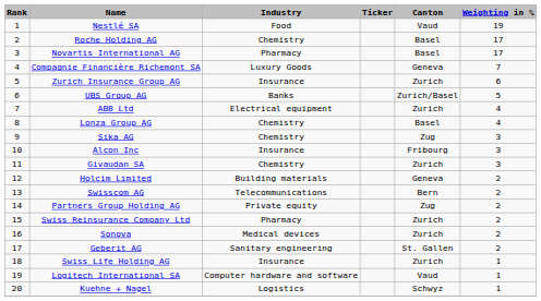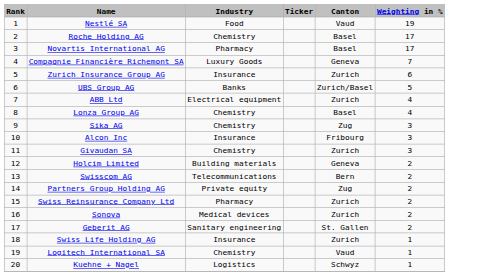 <table class="wikitable sortable" style="text-align:center;">
 <tr>
 <th style="color: black; background-color: #C0C0C0;">Rank</th>
 <th style="color: black; background-color: #C0C0C0;">Name</th>
 <th style="color: black; background-color: #C0C0C0;">Industry</th>
 <th style="color: black; background-color: #C0C0C0;">Ticker</th>
 <th style="color: black; background-color: #C0C0C0;">Canton</th>
 <th style="color: black; background-color: #C0C0C0;"><a href='#'>Weighting</a> in %</th>
 </tr>
 <tr>
 <td>1</td>
 <td><a href='#'>Nestlé SA</a></td>
 <td>Food</td>
 <td></td>
 <td>Vaud</td>
 <td>19</td>
 </tr>
 <tr>
 <td>2</td>
 <td><a href='#'>Roche Holding AG</a></td>
 <td>Chemistry</td>
 <td></td>
 <td>Basel</td>
 <td>17</td>
 </tr>
 <tr>
 <td>3</td>
 <td><a href='#'>Novartis International AG</a></td>
 <td>Pharmacy</td>
 <td></td>
 <td>Basel</td>
 <td>17</td>
 </tr>
 <tr>
 <td>4</td>
 <td><a href='#'>Compagnie Financière Richemont SA</a></td>
 <td>Luxury Goods</td>
 <td></td>
 <td>Geneva</td>
 <td>7</td>
 </tr>
 <tr>
 <td>5</td>
 <td><a href='#'>Zurich Insurance Group AG</a></td>
 <td>Insurance</td>
 <td></td>
 <td>Zurich</td>
 <td>6</td>
 </tr>
 <tr>
 <td>6</td>
 <td><a href='#'>UBS Group AG</a></td>
 <td>Banks</td>
 <td></td>
 <td>Zurich/Basel</td>
 <td>5</td>
 </tr>
 <tr>
 <td>7</td>
 <td><a href='#'>ABB Ltd</a></td>
 <td>Electrical equipment</td>
 <td></td>
 <td>Zurich</td>
 <td>4</td>
 </tr>
 <tr>
 <td>8</td>
 <td><a href='#'>Lonza Group AG</a></td>
 <td>Chemistry</td>
 <td></td>
 <td>Basel</td>
 <td>4</td>
 </tr>
 <tr>
 <td>9</td>
 <td><a href='#'>Sika AG</a></td>
 <td>Chemistry</td>
 <td></td>
 <td>Zug</td>
 <td>3</td>
 </tr>
 <tr>
 <td>10</td>
 <td><a href='#'>Alcon Inc</a></td>
 <td>Insurance</td>
 <td></td>
 <td>Fribourg</td>
 <td>3</td>
 </tr>
 <tr>
 <td>11</td>
 <td><a href='#'>Givaudan SA</a></td>
 <td>Chemistry</td>
 <td></td>
 <td>Zurich</td>
 <td>3</td>
 </tr>
 <tr>
 <td>12</td>
 <td><a href='#'>Holcim Limited</a></td>
 <td>Building materials</td>
 <td></td>
 <td>Geneva</td>
 <td>2</td>
 </tr>
 <tr>
 <td>13</td>
 <td><a href='#'>Swisscom AG</a></td>
 <td>Telecommunications</td>
 <td></td>
 <td>Bern</td>
 <td>2</td>
 </tr>
 <tr>
 <td>14</td>
 <td><a href='#'>Partners Group Holding AG</a></td>
 <td>Private equity</td>
 <td></td>
 <td>Zug</td>
 <td>2</td>
 </tr>
 <tr>
 <td>15</td>
 <td><a href='#'>Swiss Reinsurance Company Ltd</a></td>
 <td>Pharmacy</td>
 <td></td>
 <td>Zurich</td>
 <td>2</td>
 </tr>
 <tr>
 <td>16</td>
 <td><a href='#'>Sonova</a></td>
 <td>Medical devices</td>
 <td></td>
 <td>Zurich</td>
 <td>2</td>
 </tr>
 <tr>
 <td>17</td>
 <td><a href='#'>Geberit AG</a></td>
 <td>Sanitary engineering</td>
 <td></td>
 <td>St. Gallen</td>
 <td>2</td>
 </tr>
 <tr>
 <td>18</td>
 <td><a href='#'>Swiss Life Holding AG</a></td>
 <td>Insurance</td>
 <td></td>
 <td>Zurich</td>
 <td>1</td>
 </tr>
 <tr>
 <td>19</td>
 <td><a href='#'>Logitech International SA</a></td>
-<td>Computer hardware and software</td>
+<td>Chemistry</td>
 <td></td>
 <td>Vaud</td>
 <td>1</td>
 </tr>
 <tr>
 <td>20</td>
 <td><a href='#'>Kuehne + Nagel</a></td>
 <td>Logistics</td>
 <td></td>
 <td>Schwyz</td>
 <td>1</td>
 </tr>
 <tr>
 </tr>
 </table>
